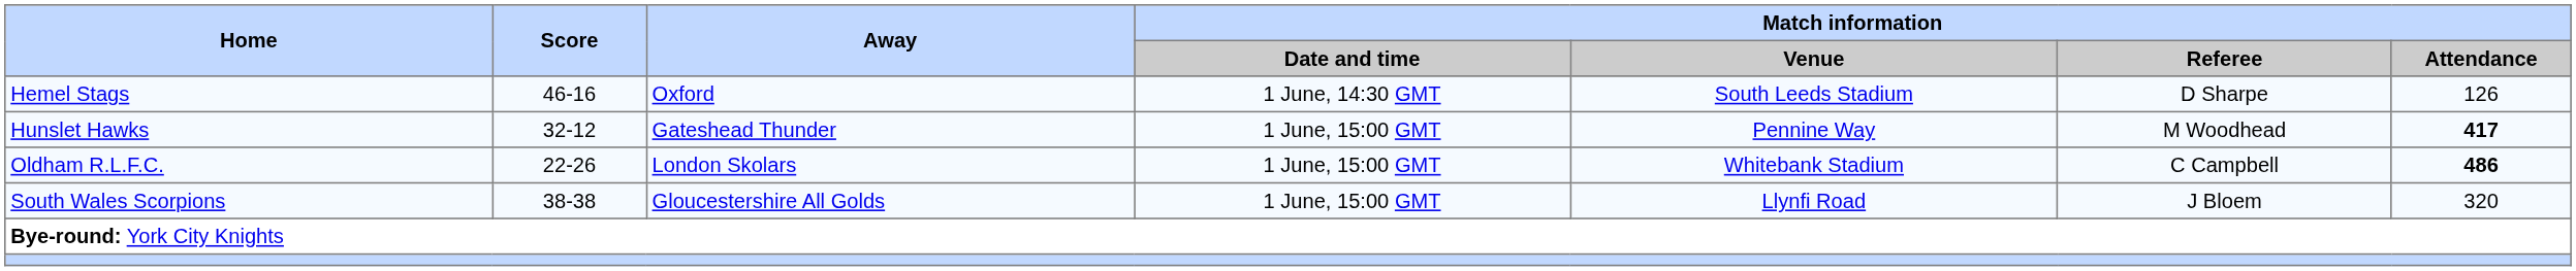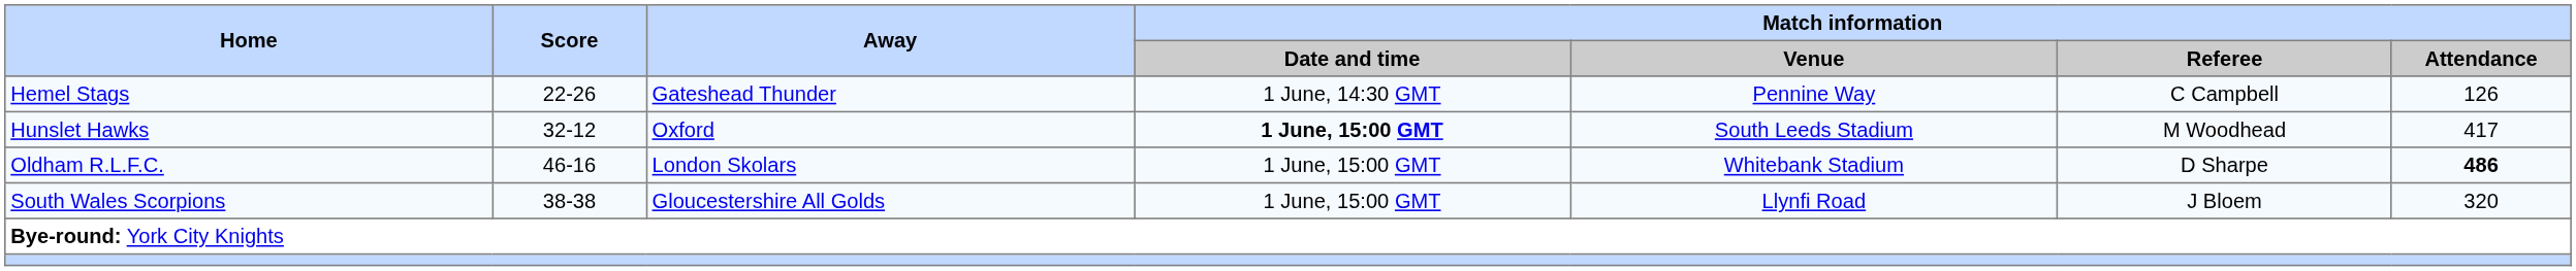 <table border=1 style="border-collapse:collapse; font-size:80%; text-align:center;" cellpadding=3 cellspacing=0 width=100%>
 <tr bgcolor=#C1D8FF>
 <th rowspan=2 width=19%>Home</th>
 <th rowspan=2 width=6%>Score</th>
 <th rowspan=2 width=19%>Away</th>
 <th colspan=6>Match information</th>
 </tr>
 <tr bgcolor=#CCCCCC>
 <th width=17%>Date and time</th>
 <th width=19%>Venue</th>
 <th width=13%>Referee</th>
 <th width=7%>Attendance</th>
 </tr>
 <tr bgcolor=#F5FAFF>
 <td align=left> <a href='#'>Hemel Stags</a></td>
-<td>46-16</td>
-<td align=left> <a href='#'>Oxford</a></td>
+<td>22-26</td>
+<td align=left> <a href='#'>Gateshead Thunder</a></td>
 <td>1 June, 14:30 <a href='#'>GMT</a></td>
-<td><a href='#'>South Leeds Stadium</a></td>
-<td>D Sharpe</td>
+<td><a href='#'>Pennine Way</a></td>
+<td>C Campbell</td>
 <td>126</td>
 </tr>
 <tr bgcolor=#F5FAFF>
 <td align=left> <a href='#'>Hunslet Hawks</a></td>
 <td>32-12</td>
-<td align=left> <a href='#'>Gateshead Thunder</a></td>
-<td>1 June, 15:00 <a href='#'>GMT</a></td>
-<td><a href='#'>Pennine Way</a></td>
+<td align=left> <a href='#'>Oxford</a></td>
+<td><strong>1 June, 15:00 <a href='#'>GMT</a></strong></td>
+<td><a href='#'>South Leeds Stadium</a></td>
 <td>M Woodhead</td>
-<td><strong>417</strong></td>
+<td>417</td>
 </tr>
 <tr bgcolor=#F5FAFF>
 <td align=left> <a href='#'>Oldham R.L.F.C.</a></td>
-<td>22-26</td>
+<td>46-16</td>
 <td align=left> <a href='#'>London Skolars</a></td>
 <td>1 June, 15:00 <a href='#'>GMT</a></td>
 <td><a href='#'>Whitebank Stadium</a></td>
-<td>C Campbell</td>
+<td>D Sharpe</td>
 <td><strong>486</strong></td>
 </tr>
 <tr bgcolor=#F5FAFF>
 <td align=left> <a href='#'>South Wales Scorpions</a></td>
 <td>38-38</td>
 <td align=left> <a href='#'>Gloucestershire All Golds</a></td>
 <td>1 June, 15:00 <a href='#'>GMT</a></td>
 <td><a href='#'>Llynfi Road</a></td>
 <td>J Bloem</td>
 <td>320</td>
 </tr>
 <tr>
 <td colspan="7" align="left"><strong>Bye-round:</strong>  <a href='#'>York City Knights</a></td>
 </tr>
 <tr bgcolor=#C1D8FF>
 <th colspan=12></th>
 </tr>
 </table>
